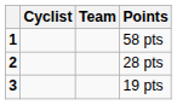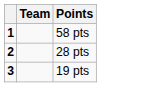 <table class=wikitable>
 <tr>
 <th></th>
-<th>Cyclist</th>
 <th>Team</th>
 <th>Points</th>
 </tr>
 <tr>
 <td><strong>1</strong></td>
 <td></td>
-<td></td>
 <td>58 pts</td>
 </tr>
 <tr>
 <td><strong>2</strong></td>
-<td></td>
 <td></td>
 <td>28 pts</td>
 </tr>
 <tr>
 <td><strong>3</strong></td>
 <td></td>
-<td></td>
 <td>19 pts</td>
 </tr>
 </table>
